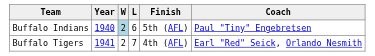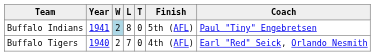 <table class="toccolours" border="1" cellpadding="4" cellspacing="2" style="border-collapse: collapse;margin: 0.5em auto;min-width:30em">
 <tr bgcolor="#efefef">
 <th>Team</th>
 <th>Year</th>
 <th>W</th>
 <th>L</th>
+<th>T</th>
 <th>Finish</th>
 <th>Coach</th>
 </tr>
 <tr>
 <td>Buffalo Indians</td>
-<td><a href='#'>1940</a></td>
+<td><a href='#'>1941</a></td>
 <td style="background: lightblue;">2</td>
-<td>6</td>
+<td>8</td>
+<td>0</td>
 <td>5th (<a href='#'>AFL</a>)</td>
 <td><a href='#'>Paul "Tiny" Engebretsen</a></td>
 </tr>
 <tr>
 <td>Buffalo Tigers</td>
-<td><a href='#'>1941</a></td>
+<td><a href='#'>1940</a></td>
 <td>2</td>
 <td>7</td>
+<td>0</td>
 <td>4th (<a href='#'>AFL</a>)</td>
 <td><a href='#'>Earl "Red" Seick</a>, <a href='#'>Orlando Nesmith</a></td>
 </tr>
 </table>
